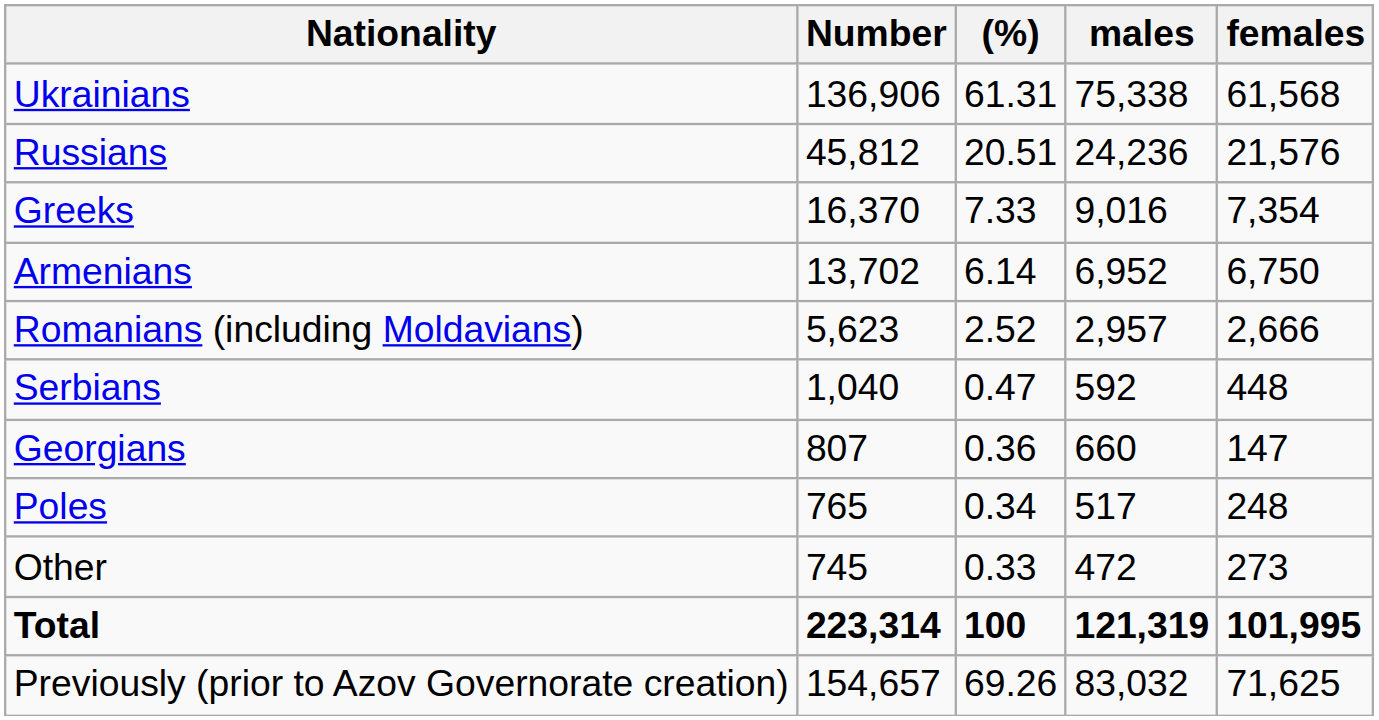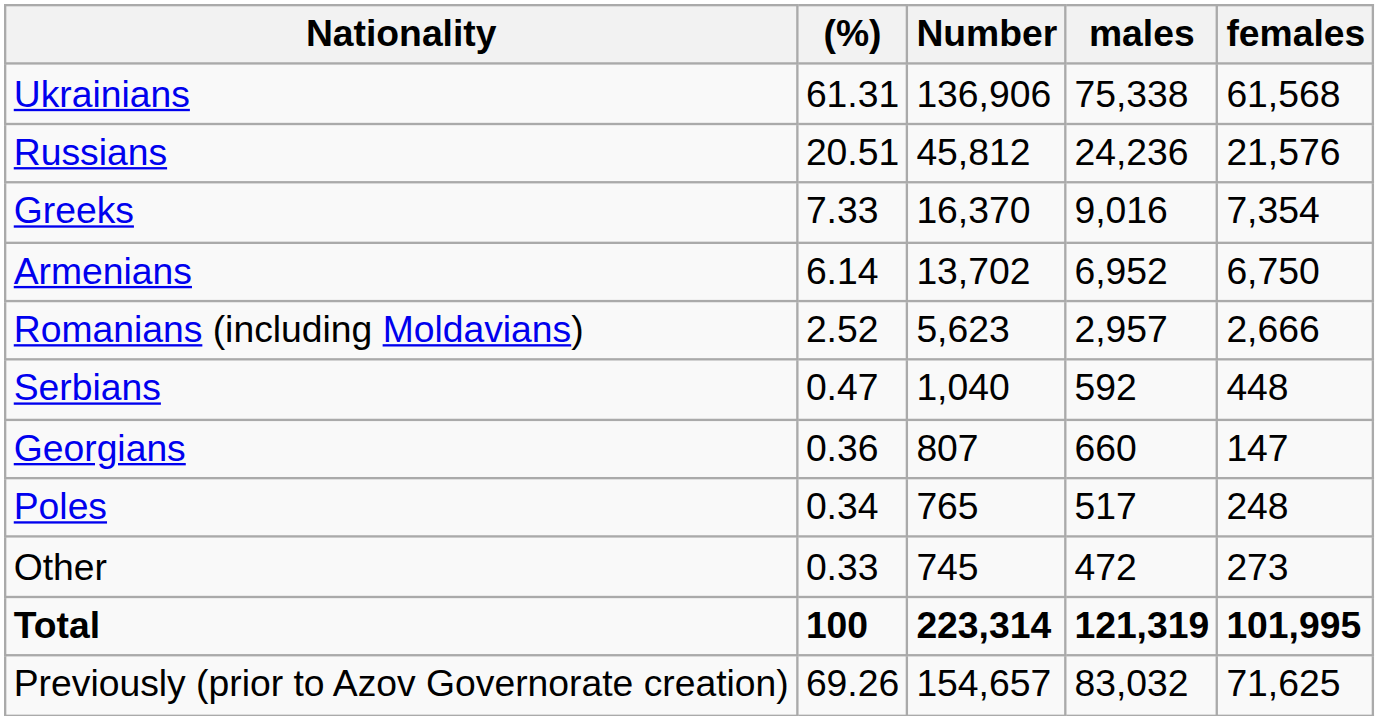 <table align="center" class="wikitable plainlinks TablePager">
 <tr>
 <th>Nationality</th>
+<th>(%)</th>
 <th>Number</th>
-<th>(%)</th>
 <th>males</th>
 <th>females</th>
 </tr>
 <tr ---->
 <td><a href='#'>Ukrainians</a></td>
+<td>61.31</td>
 <td>136,906</td>
-<td>61.31</td>
 <td>75,338</td>
 <td>61,568</td>
 </tr>
 <tr ---->
 <td><a href='#'>Russians</a></td>
+<td>20.51</td>
 <td>45,812</td>
-<td>20.51</td>
 <td>24,236</td>
 <td>21,576</td>
 </tr>
 <tr ---->
 <td><a href='#'>Greeks</a></td>
+<td>7.33</td>
 <td>16,370</td>
-<td>7.33</td>
 <td>9,016</td>
 <td>7,354</td>
 </tr>
 <tr ---->
 <td><a href='#'>Armenians</a></td>
+<td>6.14</td>
 <td>13,702</td>
-<td>6.14</td>
 <td>6,952</td>
 <td>6,750</td>
 </tr>
 <tr ---->
 <td><a href='#'>Romanians</a> (including <a href='#'>Moldavians</a>)</td>
+<td>2.52</td>
 <td>5,623</td>
-<td>2.52</td>
 <td>2,957</td>
 <td>2,666</td>
 </tr>
 <tr ---->
 <td><a href='#'>Serbians</a></td>
+<td>0.47</td>
 <td>1,040</td>
-<td>0.47</td>
 <td>592</td>
 <td>448</td>
 </tr>
 <tr ---->
 <td><a href='#'>Georgians</a></td>
+<td>0.36</td>
 <td>807</td>
-<td>0.36</td>
 <td>660</td>
 <td>147</td>
 </tr>
 <tr ---->
 <td><a href='#'>Poles</a></td>
+<td>0.34</td>
 <td>765</td>
-<td>0.34</td>
 <td>517</td>
 <td>248</td>
 </tr>
 <tr ---->
 <td>Other</td>
+<td>0.33</td>
 <td>745</td>
-<td>0.33</td>
 <td>472</td>
 <td>273</td>
 </tr>
 <tr ---->
 <td><strong>Total</strong></td>
+<td><strong>100</strong></td>
 <td><strong>223,314</strong></td>
-<td><strong>100</strong></td>
 <td><strong>121,319</strong></td>
 <td><strong>101,995</strong></td>
 </tr>
 <tr ---->
 <td>Previously (prior to Azov Governorate creation)</td>
+<td>69.26</td>
 <td>154,657</td>
-<td>69.26</td>
 <td>83,032</td>
 <td>71,625</td>
 </tr>
 </table>
